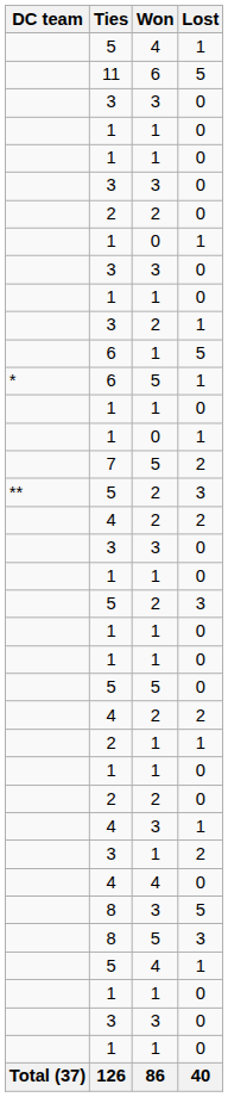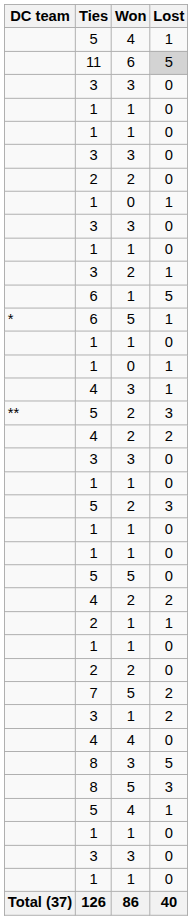 <table class="wikitable sortable" style="text-align:center">
 <tr>
 <th>DC team</th>
 <th>Ties</th>
 <th>Won</th>
 <th>Lost</th>
 </tr>
 <tr>
 <td align="left"></td>
 <td>5</td>
 <td>4</td>
 <td>1</td>
 </tr>
 <tr>
 <td align="left"></td>
 <td>11</td>
 <td>6</td>
-<td>5</td>
+<td style="background: lightgrey;">5</td>
 </tr>
 <tr>
 <td align="left"></td>
 <td>3</td>
 <td>3</td>
 <td>0</td>
 </tr>
 <tr>
 <td align="left"></td>
 <td>1</td>
 <td>1</td>
 <td>0</td>
 </tr>
 <tr>
 <td align="left"></td>
 <td>1</td>
 <td>1</td>
 <td>0</td>
 </tr>
 <tr>
 <td align="left"></td>
 <td>3</td>
 <td>3</td>
 <td>0</td>
 </tr>
 <tr>
 <td align="left"></td>
 <td>2</td>
 <td>2</td>
 <td>0</td>
 </tr>
 <tr>
 <td align="left"></td>
 <td>1</td>
 <td>0</td>
 <td>1</td>
 </tr>
 <tr>
 <td align="left"></td>
 <td>3</td>
 <td>3</td>
 <td>0</td>
 </tr>
 <tr>
 <td align="left"></td>
 <td>1</td>
 <td>1</td>
 <td>0</td>
 </tr>
 <tr>
 <td align="left"></td>
 <td>3</td>
 <td>2</td>
 <td>1</td>
 </tr>
 <tr>
 <td align="left"></td>
 <td>6</td>
 <td>1</td>
 <td>5</td>
 </tr>
 <tr>
 <td align="left" nowrap>*</td>
 <td>6</td>
 <td>5</td>
 <td>1</td>
 </tr>
 <tr>
 <td align="left"></td>
 <td>1</td>
 <td>1</td>
 <td>0</td>
 </tr>
 <tr>
 <td align="left"></td>
 <td>1</td>
 <td>0</td>
 <td>1</td>
 </tr>
 <tr>
 <td align="left"></td>
-<td>7</td>
-<td>5</td>
-<td>2</td>
+<td>4</td>
+<td>3</td>
+<td>1</td>
 </tr>
 <tr>
 <td align="left">**</td>
 <td>5</td>
 <td>2</td>
 <td>3</td>
 </tr>
 <tr>
 <td align="left"></td>
 <td>4</td>
 <td>2</td>
 <td>2</td>
 </tr>
 <tr>
 <td align="left"></td>
 <td>3</td>
 <td>3</td>
 <td>0</td>
 </tr>
 <tr>
 <td align="left"></td>
 <td>1</td>
 <td>1</td>
 <td>0</td>
 </tr>
 <tr>
 <td align="left"></td>
 <td>5</td>
 <td>2</td>
 <td>3</td>
 </tr>
 <tr>
 <td align="left"></td>
 <td>1</td>
 <td>1</td>
 <td>0</td>
 </tr>
 <tr>
 <td align="left"></td>
 <td>1</td>
 <td>1</td>
 <td>0</td>
 </tr>
 <tr>
 <td align="left"></td>
 <td>5</td>
 <td>5</td>
 <td>0</td>
 </tr>
 <tr>
 <td align="left"></td>
 <td>4</td>
 <td>2</td>
 <td>2</td>
 </tr>
 <tr>
 <td align="left"></td>
 <td>2</td>
 <td>1</td>
 <td>1</td>
 </tr>
 <tr>
 <td align="left"></td>
 <td>1</td>
 <td>1</td>
 <td>0</td>
 </tr>
 <tr>
 <td align="left"></td>
 <td>2</td>
 <td>2</td>
 <td>0</td>
 </tr>
 <tr>
 <td align="left"></td>
-<td>4</td>
-<td>3</td>
-<td>1</td>
+<td>7</td>
+<td>5</td>
+<td>2</td>
 </tr>
 <tr>
 <td align="left"></td>
 <td>3</td>
 <td>1</td>
 <td>2</td>
 </tr>
 <tr>
 <td align="left"></td>
 <td>4</td>
 <td>4</td>
 <td>0</td>
 </tr>
 <tr>
 <td align="left"></td>
 <td>8</td>
 <td>3</td>
 <td>5</td>
 </tr>
 <tr>
 <td align="left"></td>
 <td>8</td>
 <td>5</td>
 <td>3</td>
 </tr>
 <tr>
 <td align="left"></td>
 <td>5</td>
 <td>4</td>
 <td>1</td>
 </tr>
 <tr>
 <td align="left"></td>
 <td>1</td>
 <td>1</td>
 <td>0</td>
 </tr>
 <tr>
 <td align="left"></td>
 <td>3</td>
 <td>3</td>
 <td>0</td>
 </tr>
 <tr>
 <td align="left"></td>
 <td>1</td>
 <td>1</td>
 <td>0</td>
 </tr>
 <tr>
 <th align="left">Total (37)</th>
 <th>126</th>
 <th>86</th>
 <th>40</th>
 </tr>
 </table>
